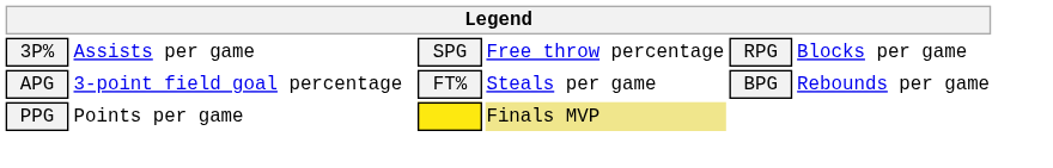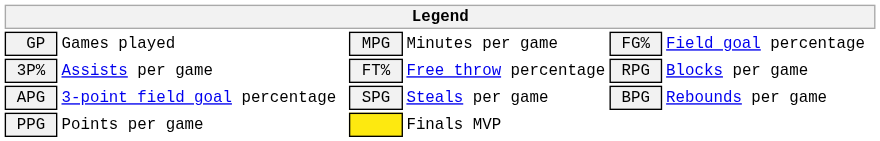 <table class="toccolours" style="font-size: 90%; white-space: nowrap;">
 <tr>
 <th colspan="6" style="background-color: #F2F2F2; border: 1px solid #AAAAAA;">Legend</th>
 </tr>
 <tr>
+<td style="background-color: #F2F2F2; border: 1px solid black;">  GP</td>
+<td>Games played</td>
+<td style="background-color: #F2F2F2; border: 1px solid black"> MPG </td>
+<td>Minutes per game</td>
+<td style="background-color: #F2F2F2; border: 1px solid black;"> FG% </td>
+<td style="padding-right: 8px"><a href='#'>Field goal</a> percentage</td>
+</tr>
+<tr>
 <td style="background-color: #F2F2F2; border: 1px solid black"> 3P% </td>
 <td><a href='#'>Assists</a> per game</td>
-<td style="background-color: #F2F2F2; border: 1px solid black"> SPG </td>
+<td style="background-color: #F2F2F2; border: 1px solid black"> FT% </td>
 <td><a href='#'>Free throw</a> percentage</td>
 <td style="background-color: #F2F2F2; border: 1px solid black;"> RPG </td>
 <td><a href='#'>Blocks</a> per game</td>
 </tr>
 <tr>
 <td style="background-color: #F2F2F2; border: 1px solid black"> APG </td>
 <td style="padding-right: 8px"><a href='#'>3-point field goal</a> percentage</td>
-<td style="background-color: #F2F2F2; border: 1px solid black"> FT% </td>
+<td style="background-color: #F2F2F2; border: 1px solid black"> SPG </td>
 <td><a href='#'>Steals</a> per game</td>
 <td style="background-color: #F2F2F2; border: 1px solid black;"> BPG </td>
 <td><a href='#'>Rebounds</a> per game</td>
 </tr>
 <tr>
 <td style="background-color: #F2F2F2; border: 1px solid black"> PPG </td>
 <td>Points per game</td>
 <td style="background-color: #FDE910; border: 1px solid black"> <strong> </strong> </td>
-<td style="background: khaki;">Finals MVP</td>
+<td>Finals MVP</td>
 </tr>
 </table>
